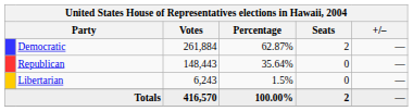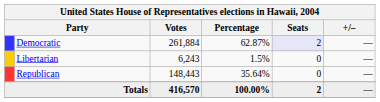 <table class="wikitable" style="font-size: 95%;">
 <tr>
 <th colspan="6">United States House of Representatives elections in Hawaii, 2004</th>
 </tr>
 <tr>
 <th colspan=2 style="width: 15em">Party</th>
 <th style="width: 5em">Votes</th>
 <th style="width: 7em">Percentage</th>
 <th style="width: 5em">Seats</th>
 <th style="width: 5em">+/–</th>
 </tr>
 <tr>
 <th style="background-color:#3333FF; width: 3px"></th>
 <td style="width: 130px"><a href='#'>Democratic</a></td>
 <td align="right">261,884</td>
 <td align="right">62.87%</td>
-<td align="right">2</td>
+<td align="right" style="background: lavender;">2</td>
+<td align="right">—</td>
+</tr>
+<tr>
+<th style="background-color:#FFCC00; width: 3px"></th>
+<td style="width: 130px"><a href='#'>Libertarian</a></td>
+<td align="right">6,243</td>
+<td align="right">1.5%</td>
+<td align="right">0</td>
 <td align="right">—</td>
 </tr>
 <tr>
 <th style="background-color:#FF3333; width: 3px"></th>
 <td style="width: 130px"><a href='#'>Republican</a></td>
 <td align="right">148,443</td>
 <td align="right">35.64%</td>
-<td align="right">0</td>
-<td align="right">—</td>
-</tr>
-<tr>
-<th style="background-color:#FFCC00; width: 3px"></th>
-<td style="width: 130px"><a href='#'>Libertarian</a></td>
-<td align="right">6,243</td>
-<td align="right">1.5%</td>
 <td align="right">0</td>
 <td align="right">—</td>
 </tr>
 <tr>
 </tr>
 <tr bgcolor="#EEEEEE">
 <td colspan="2" align="right"><strong>Totals</strong></td>
 <td align="right"><strong>416,570</strong></td>
 <td align="right"><strong>100.00%</strong></td>
 <td align="right"><strong>2</strong></td>
 <td align="right"><strong>—</strong></td>
 </tr>
 <tr bgcolor="#EEEEEE">
 </tr>
 </table>
